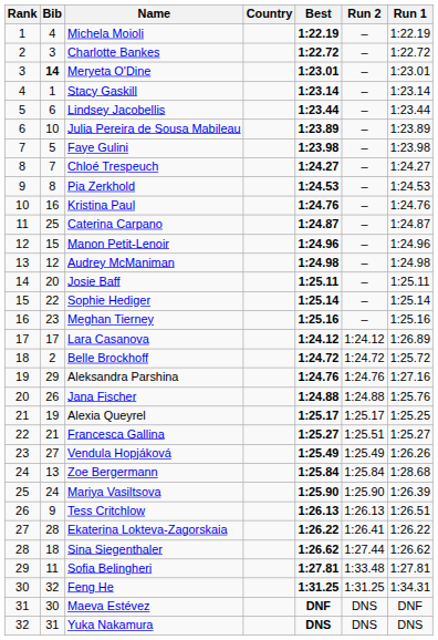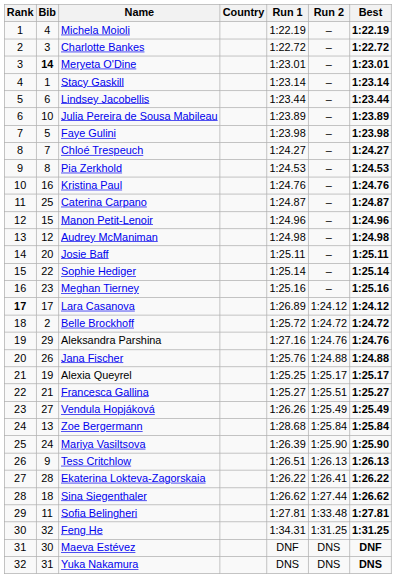 <table class="wikitable sortable" style="text-align:center">
 <tr>
 <th>Rank</th>
 <th>Bib</th>
 <th>Name</th>
 <th>Country</th>
+<th>Run 1</th>
+<th>Run 2</th>
 <th>Best</th>
-<th>Run 2</th>
-<th>Run 1</th>
 </tr>
 <tr>
 <td>1</td>
 <td>4</td>
 <td align=left><a href='#'>Michela Moioli</a></td>
 <td align=left></td>
+<td>1:22.19</td>
+<td>–</td>
 <td><strong>1:22.19</strong></td>
-<td>–</td>
-<td>1:22.19</td>
 </tr>
 <tr>
 <td>2</td>
 <td>3</td>
 <td align=left><a href='#'>Charlotte Bankes</a></td>
 <td align=left></td>
+<td>1:22.72</td>
+<td>–</td>
 <td><strong>1:22.72</strong></td>
-<td>–</td>
-<td>1:22.72</td>
 </tr>
 <tr>
 <td>3</td>
 <td><strong>14</strong></td>
 <td align=left><a href='#'>Meryeta O'Dine</a></td>
 <td align=left></td>
+<td>1:23.01</td>
+<td>–</td>
 <td><strong>1:23.01</strong></td>
-<td>–</td>
-<td>1:23.01</td>
 </tr>
 <tr>
 <td>4</td>
 <td>1</td>
 <td align=left><a href='#'>Stacy Gaskill</a></td>
 <td align=left></td>
+<td>1:23.14</td>
+<td>–</td>
 <td><strong>1:23.14</strong></td>
-<td>–</td>
-<td>1:23.14</td>
 </tr>
 <tr>
 <td>5</td>
 <td>6</td>
 <td align=left><a href='#'>Lindsey Jacobellis</a></td>
 <td align=left></td>
+<td>1:23.44</td>
+<td>–</td>
 <td><strong>1:23.44</strong></td>
-<td>–</td>
-<td>1:23.44</td>
 </tr>
 <tr>
 <td>6</td>
 <td>10</td>
 <td align=left><a href='#'>Julia Pereira de Sousa Mabileau</a></td>
 <td align=left></td>
+<td>1:23.89</td>
+<td>–</td>
 <td><strong>1:23.89</strong></td>
-<td>–</td>
-<td>1:23.89</td>
 </tr>
 <tr>
 <td>7</td>
 <td>5</td>
 <td align=left><a href='#'>Faye Gulini</a></td>
 <td align=left></td>
+<td>1:23.98</td>
+<td>–</td>
 <td><strong>1:23.98</strong></td>
-<td>–</td>
-<td>1:23.98</td>
 </tr>
 <tr>
 <td>8</td>
 <td>7</td>
 <td align=left><a href='#'>Chloé Trespeuch</a></td>
 <td align=left></td>
+<td>1:24.27</td>
+<td>–</td>
 <td><strong>1:24.27</strong></td>
-<td>–</td>
-<td>1:24.27</td>
 </tr>
 <tr>
 <td>9</td>
 <td>8</td>
 <td align=left><a href='#'>Pia Zerkhold</a></td>
 <td align=left></td>
+<td>1:24.53</td>
+<td>–</td>
 <td><strong>1:24.53</strong></td>
-<td>–</td>
-<td>1:24.53</td>
 </tr>
 <tr>
 <td>10</td>
 <td>16</td>
 <td align=left><a href='#'>Kristina Paul</a></td>
 <td align=left></td>
+<td>1:24.76</td>
+<td>–</td>
 <td><strong>1:24.76</strong></td>
-<td>–</td>
-<td>1:24.76</td>
 </tr>
 <tr>
 <td>11</td>
 <td>25</td>
 <td align=left><a href='#'>Caterina Carpano</a></td>
 <td align=left></td>
+<td>1:24.87</td>
+<td>–</td>
 <td><strong>1:24.87</strong></td>
-<td>–</td>
-<td>1:24.87</td>
 </tr>
 <tr>
 <td>12</td>
 <td>15</td>
 <td align=left><a href='#'>Manon Petit-Lenoir</a></td>
 <td align=left></td>
+<td>1:24.96</td>
+<td>–</td>
 <td><strong>1:24.96</strong></td>
-<td>–</td>
-<td>1:24.96</td>
 </tr>
 <tr>
 <td>13</td>
 <td>12</td>
 <td align=left><a href='#'>Audrey McManiman</a></td>
 <td align=left></td>
+<td>1:24.98</td>
+<td>–</td>
 <td><strong>1:24.98</strong></td>
-<td>–</td>
-<td>1:24.98</td>
 </tr>
 <tr>
 <td>14</td>
 <td>20</td>
 <td align=left><a href='#'>Josie Baff</a></td>
 <td align=left></td>
+<td>1:25.11</td>
+<td>–</td>
 <td><strong>1:25.11</strong></td>
-<td>–</td>
-<td>1:25.11</td>
 </tr>
 <tr>
 <td>15</td>
 <td>22</td>
 <td align=left><a href='#'>Sophie Hediger</a></td>
 <td align=left></td>
+<td>1:25.14</td>
+<td>–</td>
 <td><strong>1:25.14</strong></td>
-<td>–</td>
-<td>1:25.14</td>
 </tr>
 <tr>
 <td>16</td>
 <td>23</td>
 <td align=left><a href='#'>Meghan Tierney</a></td>
 <td align=left></td>
+<td>1:25.16</td>
+<td>–</td>
 <td><strong>1:25.16</strong></td>
-<td>–</td>
-<td>1:25.16</td>
 </tr>
 <tr>
-<td>17</td>
+<td><strong>17</strong></td>
 <td>17</td>
 <td align=left><a href='#'>Lara Casanova</a></td>
 <td align=left></td>
+<td>1:26.89</td>
+<td>1:24.12</td>
 <td><strong>1:24.12</strong></td>
-<td>1:24.12</td>
-<td>1:26.89</td>
 </tr>
 <tr>
 <td>18</td>
 <td>2</td>
 <td align=left><a href='#'>Belle Brockhoff</a></td>
 <td align=left></td>
+<td>1:25.72</td>
+<td>1:24.72</td>
 <td><strong>1:24.72</strong></td>
-<td>1:24.72</td>
-<td>1:25.72</td>
 </tr>
 <tr>
 <td>19</td>
 <td>29</td>
 <td align=left>Aleksandra Parshina</td>
 <td align=left></td>
+<td>1:27.16</td>
+<td>1:24.76</td>
 <td><strong>1:24.76</strong></td>
-<td>1:24.76</td>
-<td>1:27.16</td>
 </tr>
 <tr>
 <td>20</td>
 <td>26</td>
 <td align=left><a href='#'>Jana Fischer</a></td>
 <td align=left></td>
+<td>1:25.76</td>
+<td>1:24.88</td>
 <td><strong>1:24.88</strong></td>
-<td>1:24.88</td>
-<td>1:25.76</td>
 </tr>
 <tr>
 <td>21</td>
 <td>19</td>
 <td align=left>Alexia Queyrel</td>
 <td align=left></td>
+<td>1:25.25</td>
+<td>1:25.17</td>
 <td><strong>1:25.17</strong></td>
-<td>1:25.17</td>
-<td>1:25.25</td>
 </tr>
 <tr>
 <td>22</td>
 <td>21</td>
 <td align=left><a href='#'>Francesca Gallina</a></td>
 <td align=left></td>
+<td>1:25.27</td>
+<td>1:25.51</td>
 <td><strong>1:25.27</strong></td>
-<td>1:25.51</td>
-<td>1:25.27</td>
 </tr>
 <tr>
 <td>23</td>
 <td>27</td>
 <td align=left><a href='#'>Vendula Hopjáková</a></td>
 <td align=left></td>
+<td>1:26.26</td>
+<td>1:25.49</td>
 <td><strong>1:25.49</strong></td>
-<td>1:25.49</td>
-<td>1:26.26</td>
 </tr>
 <tr>
 <td>24</td>
 <td>13</td>
 <td align=left><a href='#'>Zoe Bergermann</a></td>
 <td align=left></td>
+<td>1:28.68</td>
+<td>1:25.84</td>
 <td><strong>1:25.84</strong></td>
-<td>1:25.84</td>
-<td>1:28.68</td>
 </tr>
 <tr>
 <td>25</td>
 <td>24</td>
 <td align=left><a href='#'>Mariya Vasiltsova</a></td>
 <td align=left></td>
+<td>1:26.39</td>
+<td>1:25.90</td>
 <td><strong>1:25.90</strong></td>
-<td>1:25.90</td>
-<td>1:26.39</td>
 </tr>
 <tr>
 <td>26</td>
 <td>9</td>
 <td align=left><a href='#'>Tess Critchlow</a></td>
 <td align=left></td>
+<td>1:26.51</td>
+<td>1:26.13</td>
 <td><strong>1:26.13</strong></td>
-<td>1:26.13</td>
-<td>1:26.51</td>
 </tr>
 <tr>
 <td>27</td>
 <td>28</td>
 <td align=left><a href='#'>Ekaterina Lokteva-Zagorskaia</a></td>
 <td align=left></td>
+<td>1:26.22</td>
+<td>1:26.41</td>
 <td><strong>1:26.22</strong></td>
-<td>1:26.41</td>
-<td>1:26.22</td>
 </tr>
 <tr>
 <td>28</td>
 <td>18</td>
 <td align=left><a href='#'>Sina Siegenthaler</a></td>
 <td align=left></td>
+<td>1:26.62</td>
+<td>1:27.44</td>
 <td><strong>1:26.62</strong></td>
-<td>1:27.44</td>
-<td>1:26.62</td>
 </tr>
 <tr>
 <td>29</td>
 <td>11</td>
 <td align=left><a href='#'>Sofia Belingheri</a></td>
 <td align=left></td>
+<td>1:27.81</td>
+<td>1:33.48</td>
 <td><strong>1:27.81</strong></td>
-<td>1:33.48</td>
-<td>1:27.81</td>
 </tr>
 <tr>
 <td>30</td>
 <td>32</td>
 <td align=left><a href='#'>Feng He</a></td>
 <td align=left></td>
+<td>1:34.31</td>
+<td>1:31.25</td>
 <td><strong>1:31.25</strong></td>
-<td>1:31.25</td>
-<td>1:34.31</td>
 </tr>
 <tr>
 <td>31</td>
 <td>30</td>
 <td align=left><a href='#'>Maeva Estévez</a></td>
 <td align=left></td>
+<td>DNF</td>
+<td>DNS</td>
 <td><strong>DNF</strong></td>
-<td>DNS</td>
-<td>DNF</td>
 </tr>
 <tr>
 <td>32</td>
 <td>31</td>
 <td align=left><a href='#'>Yuka Nakamura</a></td>
 <td align=left></td>
-<td><strong>DNS</strong></td>
 <td>DNS</td>
 <td>DNS</td>
+<td><strong>DNS</strong></td>
 </tr>
 </table>
